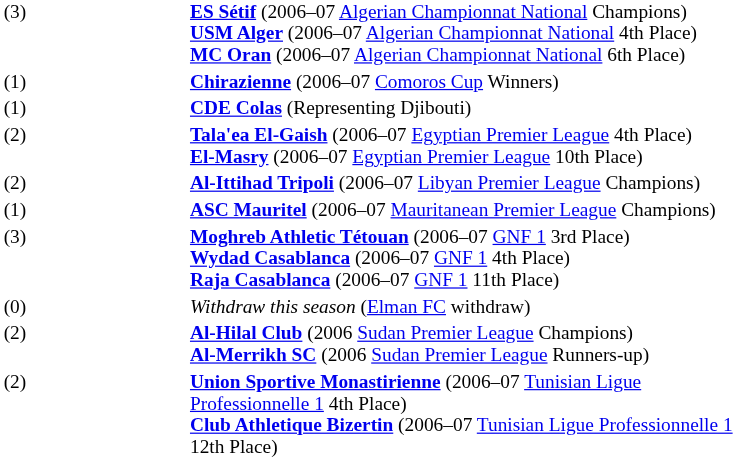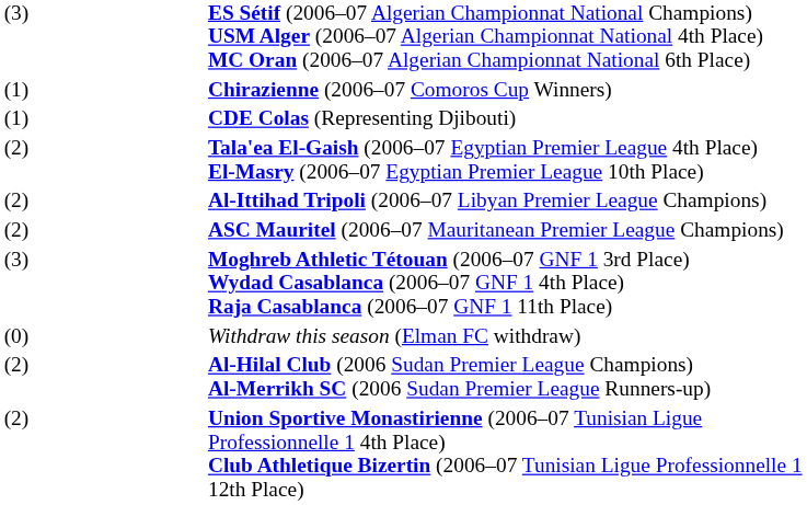 <table>
 <tr>
 <td valign="top" width="150px"> (3)</td>
 <td><strong><a href='#'>ES Sétif</a></strong> (2006–07 <a href='#'>Algerian Championnat National</a> Champions) <br> <strong><a href='#'>USM Alger</a></strong> (2006–07 <a href='#'>Algerian Championnat National</a> 4th Place) <br> <strong><a href='#'>MC Oran</a></strong> (2006–07 <a href='#'>Algerian Championnat National</a> 6th Place)</td>
 </tr>
 <tr>
 <td valign="top" width="150px"> (1)</td>
 <td><strong><a href='#'>Chirazienne</a></strong> (2006–07 <a href='#'>Comoros Cup</a> Winners)</td>
 </tr>
 <tr>
 <td valign="top" width="150px"> (1)</td>
 <td><strong><a href='#'>CDE Colas</a></strong> (Representing Djibouti)</td>
 </tr>
 <tr>
 <td valign="top" width="150px"> (2)</td>
 <td><strong><a href='#'>Tala'ea El-Gaish</a></strong> (2006–07 <a href='#'>Egyptian Premier League</a> 4th Place) <br> <strong><a href='#'>El-Masry</a></strong> (2006–07 <a href='#'>Egyptian Premier League</a> 10th Place)</td>
 </tr>
 <tr>
 <td valign="top" width="150px"> (2)</td>
 <td><strong><a href='#'>Al-Ittihad Tripoli</a></strong> (2006–07 <a href='#'>Libyan Premier League</a> Champions)</td>
 </tr>
 <tr>
-<td valign="top" width="150px"> (1)</td>
+<td valign="top" width="150px"> (2)</td>
 <td><strong><a href='#'>ASC Mauritel</a></strong> (2006–07 <a href='#'>Mauritanean Premier League</a> Champions)</td>
 </tr>
 <tr>
 <td valign="top" width="150px"> (3)</td>
 <td><strong><a href='#'>Moghreb Athletic Tétouan</a></strong> (2006–07 <a href='#'>GNF 1</a> 3rd Place) <br> <strong><a href='#'>Wydad Casablanca</a></strong> (2006–07 <a href='#'>GNF 1</a> 4th Place) <br> <strong><a href='#'>Raja Casablanca</a></strong> (2006–07 <a href='#'>GNF 1</a> 11th Place)</td>
 </tr>
 <tr>
 <td valign="top" width="150px"> (0)</td>
 <td><em>Withdraw this season</em> (<a href='#'>Elman FC</a> withdraw)</td>
 </tr>
 <tr>
 <td valign="top" width="150px"> (2)</td>
 <td><strong><a href='#'>Al-Hilal Club</a></strong> (2006 <a href='#'>Sudan Premier League</a> Champions) <br><strong><a href='#'>Al-Merrikh SC</a></strong> (2006 <a href='#'>Sudan Premier League</a> Runners-up)</td>
 </tr>
 <tr>
 <td valign="top" width="150px"> (2)</td>
 <td><strong><a href='#'>Union Sportive Monastirienne</a></strong> (2006–07 <a href='#'>Tunisian Ligue Professionnelle 1</a> 4th Place) <br><strong><a href='#'>Club Athletique Bizertin</a></strong> (2006–07 <a href='#'>Tunisian Ligue Professionnelle 1</a> 12th Place)</td>
 </tr>
 <tr>
 </tr>
 </table>
